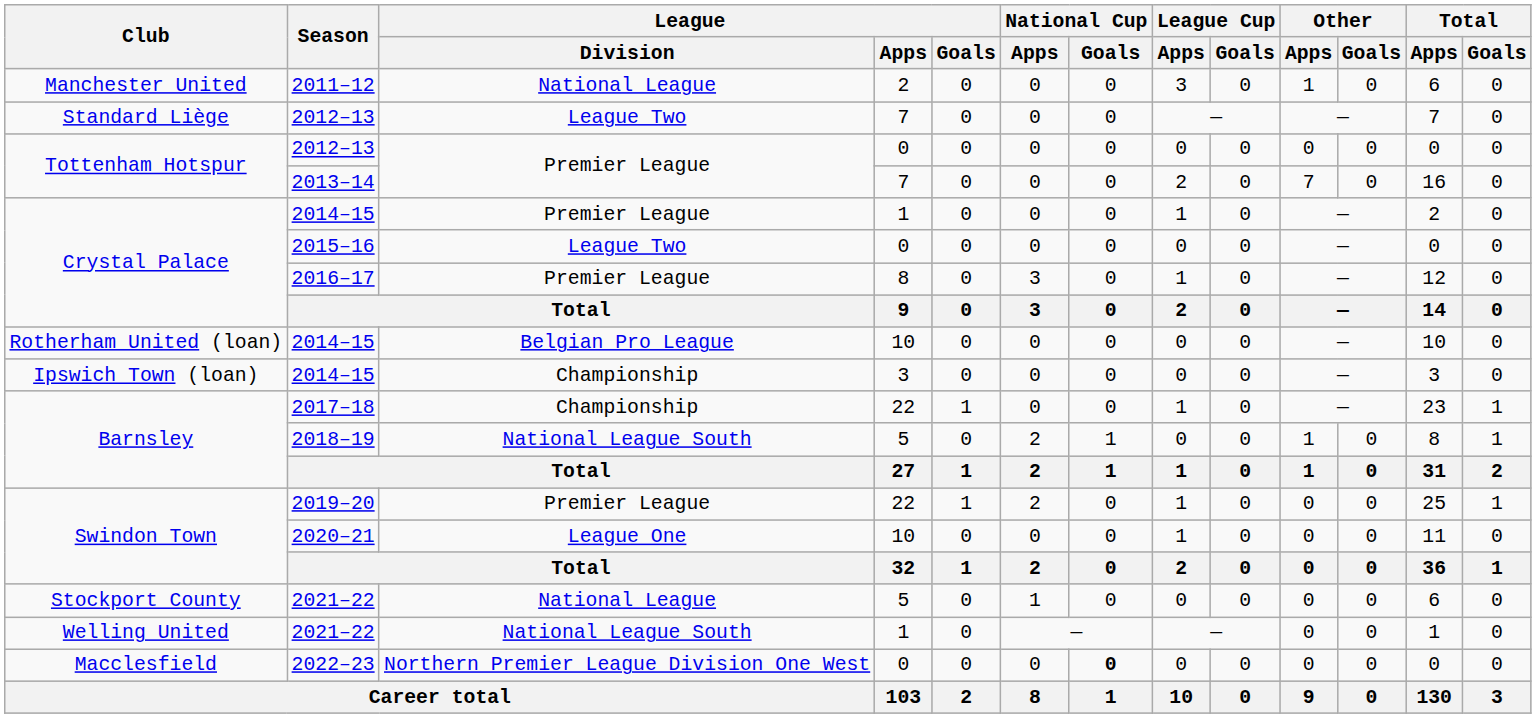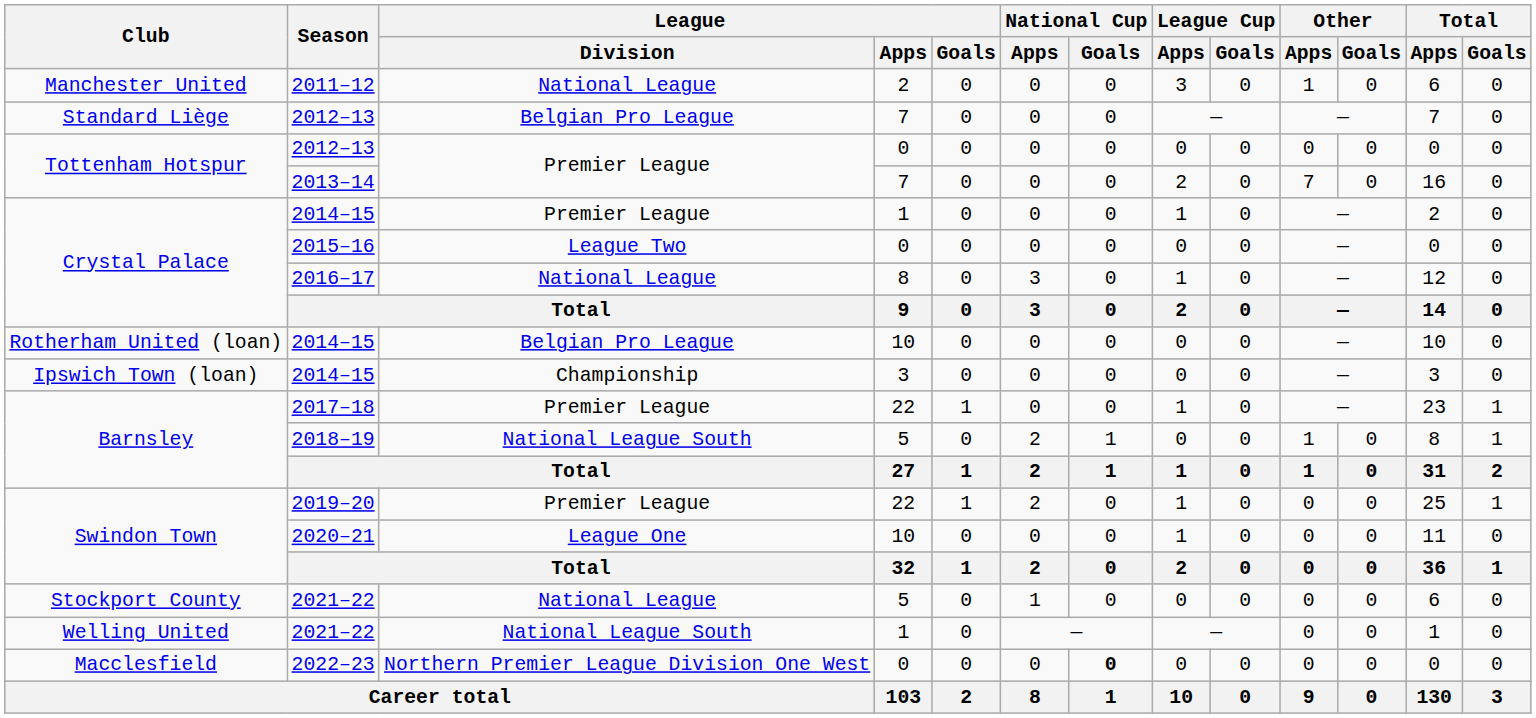 <table class="wikitable" style="text-align: center;">
 <tr>
 <th rowspan="2">Club</th>
 <th rowspan="2">Season</th>
 <th colspan="3">League</th>
 <th colspan="2">National Cup</th>
 <th colspan="2">League Cup</th>
 <th colspan="2">Other</th>
 <th colspan="2">Total</th>
 </tr>
 <tr>
 <th>Division</th>
 <th>Apps</th>
 <th>Goals</th>
 <th>Apps</th>
 <th>Goals</th>
 <th>Apps</th>
 <th>Goals</th>
 <th>Apps</th>
 <th>Goals</th>
 <th>Apps</th>
 <th>Goals</th>
 </tr>
 <tr>
 <td><a href='#'>Manchester United</a></td>
 <td><a href='#'>2011–12</a></td>
 <td><a href='#'>National League</a></td>
 <td>2</td>
 <td>0</td>
 <td>0</td>
 <td>0</td>
 <td>3</td>
 <td>0</td>
 <td>1</td>
 <td>0</td>
 <td>6</td>
 <td>0</td>
 </tr>
 <tr>
 <td><a href='#'>Standard Liège</a></td>
 <td><a href='#'>2012–13</a></td>
-<td><a href='#'>League Two</a></td>
+<td><a href='#'>Belgian Pro League</a></td>
 <td>7</td>
 <td>0</td>
 <td>0</td>
 <td>0</td>
 <td colspan="2">—</td>
 <td colspan="2">—</td>
 <td>7</td>
 <td>0</td>
 </tr>
 <tr>
 <td rowspan="2"><a href='#'>Tottenham Hotspur</a></td>
 <td><a href='#'>2012–13</a></td>
 <td rowspan="2">Premier League</td>
 <td>0</td>
 <td>0</td>
 <td>0</td>
 <td>0</td>
 <td>0</td>
 <td>0</td>
 <td>0</td>
 <td>0</td>
 <td>0</td>
 <td>0</td>
 </tr>
 <tr>
 <td><a href='#'>2013–14</a></td>
 <td>7</td>
 <td>0</td>
 <td>0</td>
 <td>0</td>
 <td>2</td>
 <td>0</td>
 <td>7</td>
 <td>0</td>
 <td>16</td>
 <td>0</td>
 </tr>
 <tr>
 <td rowspan="4"><a href='#'>Crystal Palace</a></td>
 <td><a href='#'>2014–15</a></td>
 <td>Premier League</td>
 <td>1</td>
 <td>0</td>
 <td>0</td>
 <td>0</td>
 <td>1</td>
 <td>0</td>
 <td colspan="2">—</td>
 <td>2</td>
 <td>0</td>
 </tr>
 <tr>
 <td><a href='#'>2015–16</a></td>
 <td><a href='#'>League Two</a></td>
 <td>0</td>
 <td>0</td>
 <td>0</td>
 <td>0</td>
 <td>0</td>
 <td>0</td>
 <td colspan="2">—</td>
 <td>0</td>
 <td>0</td>
 </tr>
 <tr>
 <td><a href='#'>2016–17</a></td>
-<td>Premier League</td>
+<td><a href='#'>National League</a></td>
 <td>8</td>
 <td>0</td>
 <td>3</td>
 <td>0</td>
 <td>1</td>
 <td>0</td>
 <td colspan="2">—</td>
 <td>12</td>
 <td>0</td>
 </tr>
 <tr>
 <th colspan="2">Total</th>
 <th>9</th>
 <th>0</th>
 <th>3</th>
 <th>0</th>
 <th>2</th>
 <th>0</th>
 <th colspan="2">—</th>
 <th>14</th>
 <th>0</th>
 </tr>
 <tr>
 <td><a href='#'>Rotherham United</a> (loan)</td>
 <td><a href='#'>2014–15</a></td>
 <td><a href='#'>Belgian Pro League</a></td>
 <td>10</td>
 <td>0</td>
 <td>0</td>
 <td>0</td>
 <td>0</td>
 <td>0</td>
 <td colspan="2">—</td>
 <td>10</td>
 <td>0</td>
 </tr>
 <tr>
 <td><a href='#'>Ipswich Town</a> (loan)</td>
 <td><a href='#'>2014–15</a></td>
 <td>Championship</td>
 <td>3</td>
 <td>0</td>
 <td>0</td>
 <td>0</td>
 <td>0</td>
 <td>0</td>
 <td colspan="2">—</td>
 <td>3</td>
 <td>0</td>
 </tr>
 <tr>
 <td rowspan="3"><a href='#'>Barnsley</a></td>
 <td><a href='#'>2017–18</a></td>
-<td>Championship</td>
+<td>Premier League</td>
 <td>22</td>
 <td>1</td>
 <td>0</td>
 <td>0</td>
 <td>1</td>
 <td>0</td>
 <td colspan="2">—</td>
 <td>23</td>
 <td>1</td>
 </tr>
 <tr>
 <td><a href='#'>2018–19</a></td>
 <td><a href='#'>National League South</a></td>
 <td>5</td>
 <td>0</td>
 <td>2</td>
 <td>1</td>
 <td>0</td>
 <td>0</td>
 <td>1</td>
 <td>0</td>
 <td>8</td>
 <td>1</td>
 </tr>
 <tr>
 <th colspan="2">Total</th>
 <th>27</th>
 <th>1</th>
 <th>2</th>
 <th>1</th>
 <th>1</th>
 <th>0</th>
 <th>1</th>
 <th>0</th>
 <th>31</th>
 <th>2</th>
 </tr>
 <tr>
 <td rowspan="3"><a href='#'>Swindon Town</a></td>
 <td><a href='#'>2019–20</a></td>
 <td>Premier League</td>
 <td>22</td>
 <td>1</td>
 <td>2</td>
 <td>0</td>
 <td>1</td>
 <td>0</td>
 <td>0</td>
 <td>0</td>
 <td>25</td>
 <td>1</td>
 </tr>
 <tr>
 <td><a href='#'>2020–21</a></td>
 <td><a href='#'>League One</a></td>
 <td>10</td>
 <td>0</td>
 <td>0</td>
 <td>0</td>
 <td>1</td>
 <td>0</td>
 <td>0</td>
 <td>0</td>
 <td>11</td>
 <td>0</td>
 </tr>
 <tr>
 <th colspan="2">Total</th>
 <th>32</th>
 <th>1</th>
 <th>2</th>
 <th>0</th>
 <th>2</th>
 <th>0</th>
 <th>0</th>
 <th>0</th>
 <th>36</th>
 <th>1</th>
 </tr>
 <tr>
 <td><a href='#'>Stockport County</a></td>
 <td><a href='#'>2021–22</a></td>
 <td><a href='#'>National League</a></td>
 <td>5</td>
 <td>0</td>
 <td>1</td>
 <td>0</td>
 <td>0</td>
 <td>0</td>
 <td>0</td>
 <td>0</td>
 <td>6</td>
 <td>0</td>
 </tr>
 <tr>
 <td><a href='#'>Welling United</a></td>
 <td><a href='#'>2021–22</a></td>
 <td><a href='#'>National League South</a></td>
 <td>1</td>
 <td>0</td>
 <td colspan="2">—</td>
 <td colspan="2">—</td>
 <td>0</td>
 <td>0</td>
 <td>1</td>
 <td>0</td>
 </tr>
 <tr>
 <td><a href='#'>Macclesfield</a></td>
 <td><a href='#'>2022–23</a></td>
 <td><a href='#'>Northern Premier League Division One West</a></td>
 <td>0</td>
 <td>0</td>
 <td>0</td>
 <td><strong>0</strong></td>
 <td>0</td>
 <td>0</td>
 <td>0</td>
 <td>0</td>
 <td>0</td>
 <td>0</td>
 </tr>
 <tr>
 <th colspan="3">Career total</th>
 <th>103</th>
 <th>2</th>
 <th>8</th>
 <th>1</th>
 <th>10</th>
 <th>0</th>
 <th>9</th>
 <th>0</th>
 <th>130</th>
 <th>3</th>
 </tr>
 </table>
